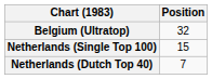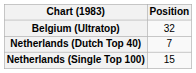 <table class="wikitable sortable plainrowheaders" style="text-align:center">
 <tr>
 <th scope="col">Chart (1983)</th>
 <th scope="col">Position</th>
 </tr>
 <tr>
 <th scope="row">Belgium (Ultratop)</th>
 <td>32</td>
 </tr>
 <tr>
+<th scope="row">Netherlands (Dutch Top 40)</th>
+<td>7</td>
+</tr>
+<tr>
 <th scope="row">Netherlands (Single Top 100)</th>
 <td>15</td>
 </tr>
-<tr>
-<th scope="row">Netherlands (Dutch Top 40)</th>
-<td>7</td>
-</tr>
 </table>
